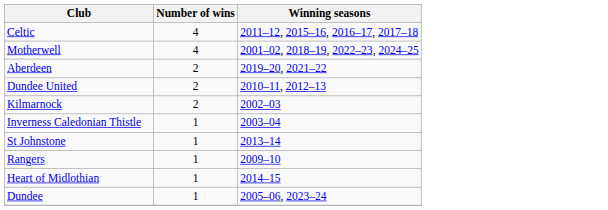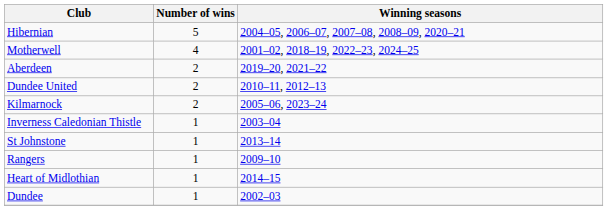 <table class="wikitable">
 <tr>
 <th Width=200>Club</th>
 <th>Number of wins</th>
 <th>Winning seasons</th>
 </tr>
 <tr>
-<td><a href='#'>Celtic</a></td>
-<td align=center>4</td>
-<td><a href='#'>2011–12</a>, <a href='#'>2015–16</a>, <a href='#'>2016–17</a>, <a href='#'>2017–18</a></td>
+<td><a href='#'>Hibernian</a></td>
+<td align=center>5</td>
+<td width=500><a href='#'>2004–05</a>, <a href='#'>2006–07</a>, <a href='#'>2007–08</a>, <a href='#'>2008–09</a>, <a href='#'>2020–21</a></td>
 </tr>
 <tr>
 <td><a href='#'>Motherwell</a></td>
 <td align=center>4</td>
 <td><a href='#'>2001–02</a>, <a href='#'>2018–19</a>, <a href='#'>2022–23</a>, <a href='#'>2024–25</a></td>
 </tr>
 <tr>
 <td><a href='#'>Aberdeen</a></td>
 <td align=center>2</td>
 <td><a href='#'>2019–20</a>, <a href='#'>2021–22</a></td>
 </tr>
 <tr>
 <td><a href='#'>Dundee United</a></td>
 <td align=center>2</td>
 <td><a href='#'>2010–11</a>, <a href='#'>2012–13</a></td>
 </tr>
 <tr>
 <td><a href='#'>Kilmarnock</a></td>
 <td align=center>2</td>
-<td><a href='#'>2002–03</a></td>
+<td><a href='#'>2005–06</a>, <a href='#'>2023–24</a></td>
 </tr>
 <tr>
 <td><a href='#'>Inverness Caledonian Thistle</a></td>
 <td align=center>1</td>
 <td><a href='#'>2003–04</a></td>
 </tr>
 <tr>
 <td><a href='#'>St Johnstone</a></td>
 <td align=center>1</td>
 <td><a href='#'>2013–14</a></td>
 </tr>
 <tr>
 <td><a href='#'>Rangers</a></td>
 <td align=center>1</td>
 <td><a href='#'>2009–10</a></td>
 </tr>
 <tr>
 <td><a href='#'>Heart of Midlothian</a></td>
 <td align=center>1</td>
 <td><a href='#'>2014–15</a></td>
 </tr>
 <tr>
 <td><a href='#'>Dundee</a></td>
 <td align=center>1</td>
-<td><a href='#'>2005–06</a>, <a href='#'>2023–24</a></td>
+<td><a href='#'>2002–03</a></td>
 </tr>
 <tr>
 </tr>
 </table>
